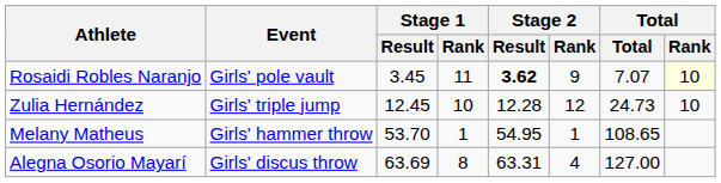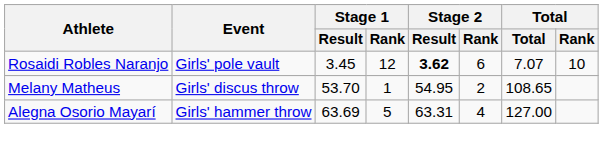 <table class="wikitable" style="font-size:90%">
 <tr>
 <th rowspan=2>Athlete</th>
 <th rowspan=2>Event</th>
 <th colspan=2>Stage 1</th>
 <th colspan=2>Stage 2</th>
 <th colspan=2>Total</th>
 </tr>
 <tr style="font-size:95%">
 <th>Result</th>
 <th>Rank</th>
 <th>Result</th>
 <th>Rank</th>
 <th>Total</th>
 <th>Rank</th>
 </tr>
 <tr align=center>
 <td align=left><a href='#'>Rosaidi Robles Naranjo</a></td>
 <td align=left><a href='#'>Girls' pole vault</a></td>
 <td>3.45</td>
-<td>11</td>
+<td>12</td>
 <td><strong>3.62</strong></td>
-<td>9</td>
+<td>6</td>
 <td>7.07</td>
-<td style="background: lightyellow;">10</td>
-</tr>
-<tr align=center>
-<td align=left><a href='#'>Zulia Hernández</a></td>
-<td align=left><a href='#'>Girls' triple jump</a></td>
-<td>12.45</td>
-<td>10</td>
-<td>12.28</td>
-<td>12</td>
-<td>24.73</td>
 <td>10</td>
 </tr>
 <tr align=center>
 <td align=left><a href='#'>Melany Matheus</a></td>
-<td align=left><a href='#'>Girls' hammer throw</a></td>
+<td align=left><a href='#'>Girls' discus throw</a></td>
 <td>53.70</td>
 <td>1</td>
 <td>54.95</td>
-<td>1</td>
+<td>2</td>
 <td>108.65</td>
 <td></td>
 </tr>
 <tr align=center>
 <td align=left><a href='#'>Alegna Osorio Mayarí</a></td>
-<td align=left><a href='#'>Girls' discus throw</a></td>
+<td align=left><a href='#'>Girls' hammer throw</a></td>
 <td>63.69</td>
-<td>8</td>
+<td>5</td>
 <td>63.31</td>
 <td>4</td>
 <td>127.00</td>
 <td></td>
 </tr>
 </table>
